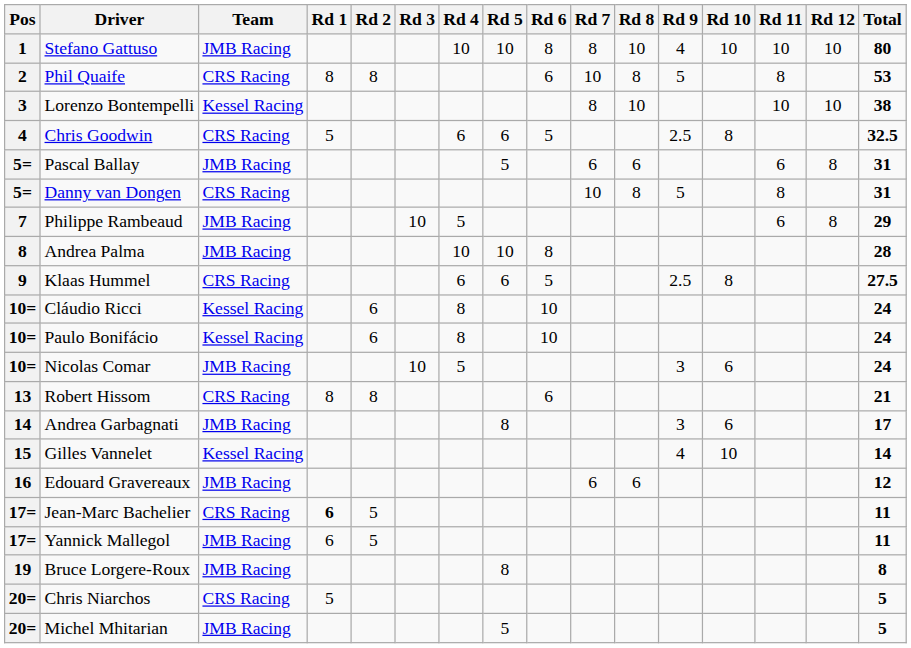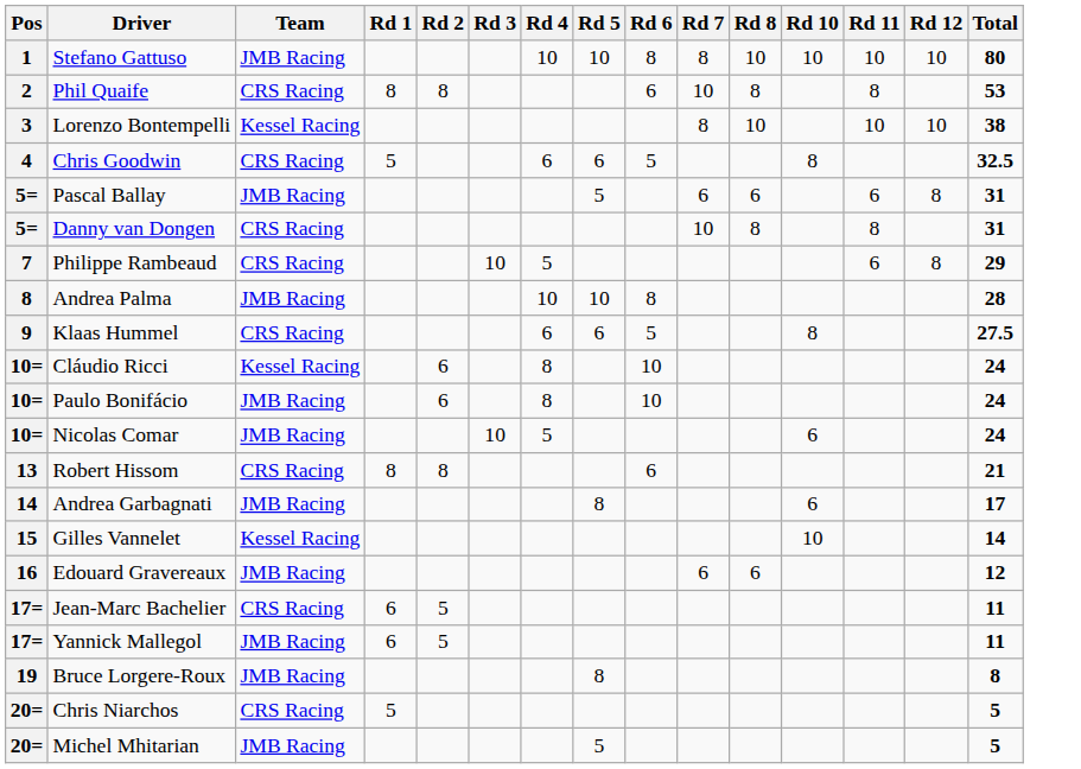 <table class="wikitable" style="font-size: 90%;">
 <tr>
 <th>Pos</th>
 <th>Driver</th>
 <th>Team</th>
 <th>Rd 1</th>
 <th>Rd 2</th>
 <th>Rd 3</th>
 <th>Rd 4</th>
 <th>Rd 5</th>
 <th>Rd 6</th>
 <th>Rd 7</th>
 <th>Rd 8</th>
-<th>Rd 9</th>
 <th>Rd 10</th>
 <th>Rd 11</th>
 <th>Rd 12</th>
 <th>Total</th>
 </tr>
 <tr>
 <th>1</th>
 <td> <a href='#'>Stefano Gattuso</a></td>
 <td> <a href='#'>JMB Racing</a></td>
 <td></td>
 <td></td>
 <td></td>
 <td align=center>10</td>
 <td align=center>10</td>
 <td align=center>8</td>
 <td align=center>8</td>
 <td align=center>10</td>
-<td align=center>4</td>
 <td align=center>10</td>
 <td align=center>10</td>
 <td align=center>10</td>
 <td align=center><strong>80</strong></td>
 </tr>
 <tr>
 <th>2</th>
 <td> <a href='#'>Phil Quaife</a></td>
 <td> <a href='#'>CRS Racing</a></td>
 <td align=center>8</td>
 <td align=center>8</td>
 <td></td>
 <td></td>
 <td></td>
 <td align=center>6</td>
 <td align=center>10</td>
 <td align=center>8</td>
-<td align=center>5</td>
 <td></td>
 <td align=center>8</td>
 <td></td>
 <td align=center><strong>53</strong></td>
 </tr>
 <tr>
 <th>3</th>
 <td> Lorenzo Bontempelli</td>
 <td> <a href='#'>Kessel Racing</a></td>
 <td></td>
 <td></td>
 <td></td>
 <td></td>
 <td></td>
 <td></td>
 <td align=center>8</td>
 <td align=center>10</td>
 <td></td>
-<td></td>
 <td align=center>10</td>
 <td align=center>10</td>
 <td align=center><strong>38</strong></td>
 </tr>
 <tr>
 <th>4</th>
 <td> <a href='#'>Chris Goodwin</a></td>
 <td> <a href='#'>CRS Racing</a></td>
 <td align=center>5</td>
 <td></td>
 <td></td>
 <td align=center>6</td>
 <td align=center>6</td>
 <td align=center>5</td>
 <td></td>
 <td></td>
-<td align=center>2.5</td>
 <td align=center>8</td>
 <td></td>
 <td></td>
 <td align=center><strong>32.5</strong></td>
 </tr>
 <tr>
 <th>5=</th>
 <td> Pascal Ballay</td>
 <td> <a href='#'>JMB Racing</a></td>
 <td></td>
 <td></td>
 <td></td>
 <td></td>
 <td align=center>5</td>
 <td></td>
 <td align=center>6</td>
 <td align=center>6</td>
 <td></td>
-<td></td>
 <td align=center>6</td>
 <td align=center>8</td>
 <td align=center><strong>31</strong></td>
 </tr>
 <tr>
 <th>5=</th>
 <td> <a href='#'>Danny van Dongen</a></td>
 <td> <a href='#'>CRS Racing</a></td>
 <td></td>
 <td></td>
 <td></td>
 <td></td>
 <td></td>
 <td></td>
 <td align=center>10</td>
 <td align=center>8</td>
-<td align=center>5</td>
 <td></td>
 <td align=center>8</td>
 <td></td>
 <td align=center><strong>31</strong></td>
 </tr>
 <tr>
 <th>7</th>
 <td> Philippe Rambeaud</td>
-<td> <a href='#'>JMB Racing</a></td>
+<td> <a href='#'>CRS Racing</a></td>
 <td></td>
 <td></td>
 <td align=center>10</td>
 <td align=center>5</td>
-<td></td>
 <td></td>
 <td></td>
 <td></td>
 <td></td>
 <td></td>
 <td align=center>6</td>
 <td align=center>8</td>
 <td align=center><strong>29</strong></td>
 </tr>
 <tr>
 <th>8</th>
 <td> Andrea Palma</td>
 <td> <a href='#'>JMB Racing</a></td>
 <td></td>
 <td></td>
 <td></td>
 <td align=center>10</td>
 <td align=center>10</td>
 <td align=center>8</td>
 <td></td>
 <td></td>
 <td></td>
 <td></td>
 <td></td>
-<td></td>
 <td align=center><strong>28</strong></td>
 </tr>
 <tr>
 <th>9</th>
 <td> Klaas Hummel</td>
 <td> <a href='#'>CRS Racing</a></td>
 <td></td>
 <td></td>
 <td></td>
 <td align=center>6</td>
 <td align=center>6</td>
 <td align=center>5</td>
 <td></td>
 <td></td>
-<td align=center>2.5</td>
 <td align=center>8</td>
 <td></td>
 <td></td>
 <td align=center><strong>27.5</strong></td>
 </tr>
 <tr>
 <th>10=</th>
 <td> Cláudio Ricci</td>
 <td> <a href='#'>Kessel Racing</a></td>
 <td></td>
 <td align=center>6</td>
 <td></td>
 <td align=center>8</td>
 <td></td>
 <td align=center>10</td>
 <td></td>
 <td></td>
 <td></td>
 <td></td>
 <td></td>
-<td></td>
 <td align=center><strong>24</strong></td>
 </tr>
 <tr>
 <th>10=</th>
 <td> Paulo Bonifácio</td>
-<td> <a href='#'>Kessel Racing</a></td>
+<td> <a href='#'>JMB Racing</a></td>
 <td></td>
 <td align=center>6</td>
 <td></td>
 <td align=center>8</td>
 <td></td>
 <td align=center>10</td>
-<td></td>
 <td></td>
 <td></td>
 <td></td>
 <td></td>
 <td></td>
 <td align=center><strong>24</strong></td>
 </tr>
 <tr>
 <th>10=</th>
 <td> Nicolas Comar</td>
 <td> <a href='#'>JMB Racing</a></td>
 <td></td>
 <td></td>
 <td align=center>10</td>
 <td align=center>5</td>
 <td></td>
 <td></td>
 <td></td>
 <td></td>
-<td align=center>3</td>
 <td align=center>6</td>
 <td></td>
 <td></td>
 <td align=center><strong>24</strong></td>
 </tr>
 <tr>
 <th>13</th>
 <td> Robert Hissom</td>
 <td> <a href='#'>CRS Racing</a></td>
 <td align=center>8</td>
 <td align=center>8</td>
 <td></td>
 <td></td>
 <td></td>
 <td align=center>6</td>
 <td></td>
 <td></td>
 <td></td>
 <td></td>
 <td></td>
-<td></td>
 <td align=center><strong>21</strong></td>
 </tr>
 <tr>
 <th>14</th>
 <td> Andrea Garbagnati</td>
 <td> <a href='#'>JMB Racing</a></td>
 <td></td>
 <td></td>
 <td></td>
 <td></td>
 <td align=center>8</td>
 <td></td>
 <td></td>
 <td></td>
-<td align=center>3</td>
 <td align=center>6</td>
 <td></td>
 <td></td>
 <td align=center><strong>17</strong></td>
 </tr>
 <tr>
 <th>15</th>
 <td> Gilles Vannelet</td>
 <td> <a href='#'>Kessel Racing</a></td>
 <td></td>
 <td></td>
 <td></td>
 <td></td>
 <td></td>
 <td></td>
 <td></td>
 <td></td>
-<td align=center>4</td>
 <td align=center>10</td>
 <td></td>
 <td></td>
 <td align=center><strong>14</strong></td>
 </tr>
 <tr>
 <th>16</th>
 <td> Edouard Gravereaux</td>
 <td> <a href='#'>JMB Racing</a></td>
 <td></td>
 <td></td>
 <td></td>
 <td></td>
 <td></td>
 <td></td>
 <td align=center>6</td>
 <td align=center>6</td>
 <td></td>
 <td></td>
 <td></td>
-<td></td>
 <td align=center><strong>12</strong></td>
 </tr>
 <tr>
 <th>17=</th>
 <td> Jean-Marc Bachelier</td>
 <td> <a href='#'>CRS Racing</a></td>
-<td align=center><strong>6</strong></td>
+<td align=center>6</td>
 <td align=center>5</td>
-<td></td>
 <td></td>
 <td></td>
 <td></td>
 <td></td>
 <td></td>
 <td></td>
 <td></td>
 <td></td>
 <td></td>
 <td align=center><strong>11</strong></td>
 </tr>
 <tr>
 <th>17=</th>
 <td> Yannick Mallegol</td>
 <td> <a href='#'>JMB Racing</a></td>
 <td align=center>6</td>
 <td align=center>5</td>
 <td></td>
 <td></td>
 <td></td>
 <td></td>
 <td></td>
 <td></td>
 <td></td>
 <td></td>
 <td></td>
-<td></td>
 <td align=center><strong>11</strong></td>
 </tr>
 <tr>
 <th>19</th>
 <td> Bruce Lorgere-Roux</td>
 <td> <a href='#'>JMB Racing</a></td>
 <td></td>
 <td></td>
 <td></td>
 <td></td>
 <td align=center>8</td>
 <td></td>
 <td></td>
 <td></td>
 <td></td>
 <td></td>
 <td></td>
-<td></td>
 <td align=center><strong>8</strong></td>
 </tr>
 <tr>
 <th>20=</th>
 <td> Chris Niarchos</td>
 <td> <a href='#'>CRS Racing</a></td>
 <td align=center>5</td>
-<td></td>
 <td></td>
 <td></td>
 <td></td>
 <td></td>
 <td></td>
 <td></td>
 <td></td>
 <td></td>
 <td></td>
 <td></td>
 <td align=center><strong>5</strong></td>
 </tr>
 <tr>
 <th>20=</th>
 <td> Michel Mhitarian</td>
 <td> <a href='#'>JMB Racing</a></td>
 <td></td>
 <td></td>
 <td></td>
 <td></td>
 <td align=center>5</td>
 <td></td>
 <td></td>
 <td></td>
 <td></td>
 <td></td>
 <td></td>
-<td></td>
 <td align=center><strong>5</strong></td>
 </tr>
 </table>
